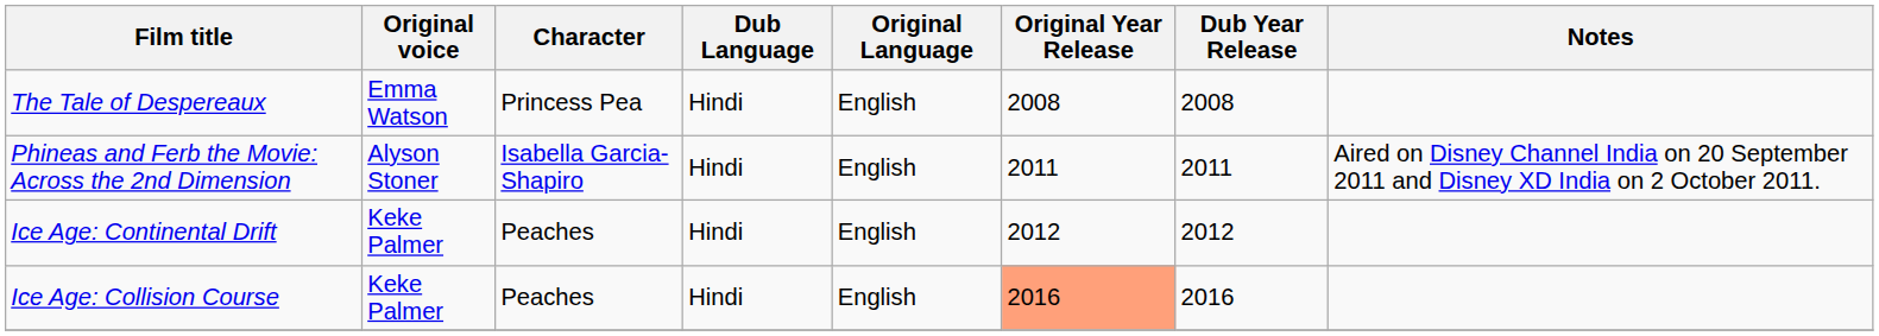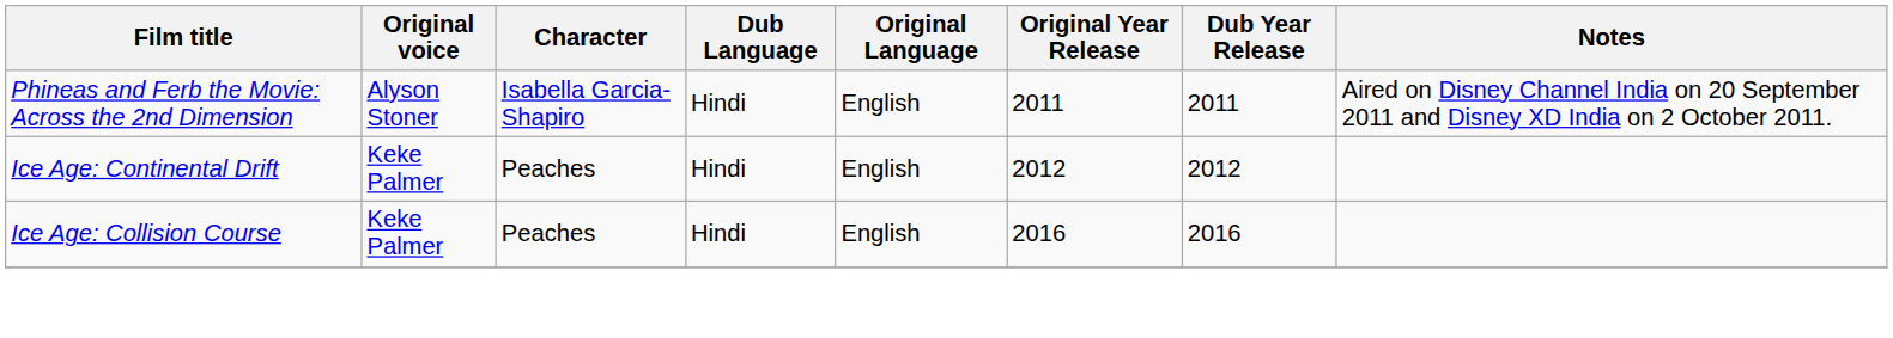 <table class="wikitable">
 <tr>
 <th>Film title</th>
 <th>Original voice</th>
 <th>Character</th>
 <th>Dub Language</th>
 <th>Original Language</th>
 <th>Original Year Release</th>
 <th>Dub Year Release</th>
 <th>Notes</th>
-</tr>
-<tr>
-<td><em><a href='#'>The Tale of Despereaux</a></em></td>
-<td><a href='#'>Emma Watson</a></td>
-<td>Princess Pea</td>
-<td>Hindi</td>
-<td>English</td>
-<td>2008</td>
-<td>2008</td>
-<td></td>
 </tr>
 <tr>
 <td><em><a href='#'>Phineas and Ferb the Movie: Across the 2nd Dimension</a></em></td>
 <td><a href='#'>Alyson Stoner</a></td>
 <td><a href='#'>Isabella Garcia-Shapiro</a></td>
 <td>Hindi</td>
 <td>English</td>
 <td>2011</td>
 <td>2011</td>
 <td>Aired on <a href='#'>Disney Channel India</a> on 20 September 2011 and <a href='#'>Disney XD India</a> on 2 October 2011.</td>
 </tr>
 <tr>
 <td><em><a href='#'>Ice Age: Continental Drift</a></em></td>
 <td><a href='#'>Keke Palmer</a></td>
 <td>Peaches</td>
 <td>Hindi</td>
 <td>English</td>
 <td>2012</td>
 <td>2012</td>
 <td></td>
 </tr>
 <tr>
 <td><em><a href='#'>Ice Age: Collision Course</a></em></td>
 <td><a href='#'>Keke Palmer</a></td>
 <td>Peaches</td>
 <td>Hindi</td>
 <td>English</td>
-<td style="background: lightsalmon;">2016</td>
+<td>2016</td>
 <td>2016</td>
 <td></td>
 </tr>
 <tr>
 </tr>
 </table>
